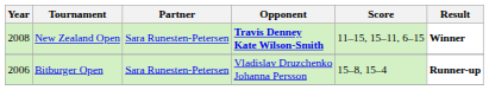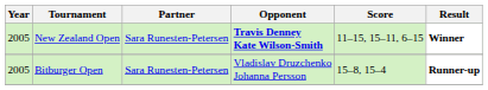 <table class="sortable wikitable" style="font-size: 90%;">
 <tr>
 <th>Year</th>
 <th>Tournament</th>
 <th>Partner</th>
 <th>Opponent</th>
 <th>Score</th>
 <th>Result</th>
 </tr>
 <tr style="background:#D4F1C5">
-<td align="center">2008</td>
+<td align="center">2005</td>
 <td align="left"><a href='#'>New Zealand Open</a></td>
 <td align="left"> <a href='#'>Sara Runesten-Petersen</a></td>
 <td align="left"><strong> <a href='#'>Travis Denney</a> <br>  <a href='#'>Kate Wilson-Smith</a></strong></td>
 <td align="left">11–15, 15–11, 6–15</td>
 <td style="text-align:left; background:white"> <strong>Winner</strong></td>
 </tr>
 <tr>
 </tr>
 <tr style="background:#D4F1C5">
-<td align="center">2006</td>
+<td align="center">2005</td>
 <td align="left"><a href='#'>Bitburger Open</a></td>
 <td align="left"> <a href='#'>Sara Runesten-Petersen</a></td>
 <td align="left"> <a href='#'>Vladislav Druzchenko</a> <br>  <a href='#'>Johanna Persson</a></td>
 <td align="left">15–8, 15–4</td>
 <td style="text-align:left; background:white"> <strong>Runner-up</strong></td>
 </tr>
 <tr>
 </tr>
 </table>
